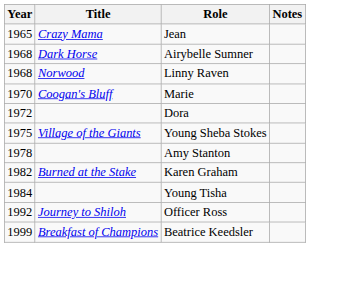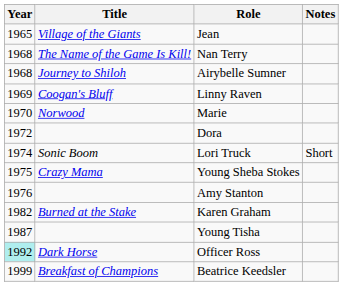 <table class="wikitable sortable">
 <tr>
 <th>Year</th>
 <th>Title</th>
 <th>Role</th>
 <th class="unsortable">Notes</th>
 </tr>
 <tr>
 <td>1965</td>
-<td><em><a href='#'>Crazy Mama</a></em></td>
+<td><em><a href='#'>Village of the Giants</a></em></td>
 <td>Jean</td>
 <td></td>
 </tr>
 <tr>
 <td>1968</td>
-<td><em><a href='#'>Dark Horse</a></em></td>
+<td><em><a href='#'>The Name of the Game Is Kill!</a></em></td>
+<td>Nan Terry</td>
+<td></td>
+</tr>
+<tr>
+<td>1968</td>
+<td><em><a href='#'>Journey to Shiloh</a></em></td>
 <td>Airybelle Sumner</td>
 <td></td>
 </tr>
 <tr>
-<td>1968</td>
-<td><em><a href='#'>Norwood</a></em></td>
+<td>1969</td>
+<td><em><a href='#'>Coogan's Bluff</a></em></td>
 <td>Linny Raven</td>
 <td></td>
 </tr>
 <tr>
 <td>1970</td>
-<td><em><a href='#'>Coogan's Bluff</a></em></td>
+<td><em><a href='#'>Norwood</a></em></td>
 <td>Marie</td>
 <td></td>
 </tr>
 <tr>
 <td>1972</td>
 <td><em></em></td>
 <td>Dora</td>
 <td></td>
 </tr>
 <tr>
+<td>1974</td>
+<td><em>Sonic Boom</em></td>
+<td>Lori Truck</td>
+<td>Short</td>
+</tr>
+<tr>
 <td>1975</td>
-<td><em><a href='#'>Village of the Giants</a></em></td>
+<td><em><a href='#'>Crazy Mama</a></em></td>
 <td>Young Sheba Stokes</td>
 <td></td>
 </tr>
 <tr>
-<td>1978</td>
+<td>1976</td>
 <td><em></em></td>
 <td>Amy Stanton</td>
 <td></td>
 </tr>
 <tr>
 <td>1982</td>
 <td><em><a href='#'>Burned at the Stake</a></em></td>
 <td>Karen Graham</td>
 <td></td>
 </tr>
 <tr>
-<td>1984</td>
+<td>1987</td>
 <td><em></em></td>
 <td>Young Tisha</td>
 <td></td>
 </tr>
 <tr>
-<td>1992</td>
-<td><em><a href='#'>Journey to Shiloh</a></em></td>
+<td style="background: paleturquoise;">1992</td>
+<td><em><a href='#'>Dark Horse</a></em></td>
 <td>Officer Ross</td>
 <td></td>
 </tr>
 <tr>
 <td>1999</td>
 <td><em><a href='#'>Breakfast of Champions</a></em></td>
 <td>Beatrice Keedsler</td>
 <td></td>
 </tr>
 </table>
